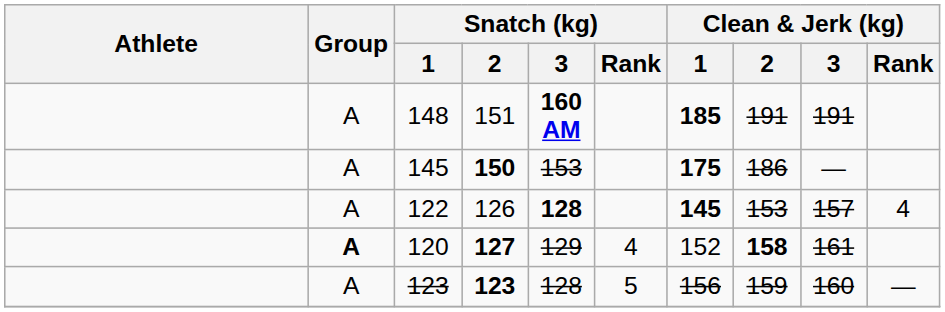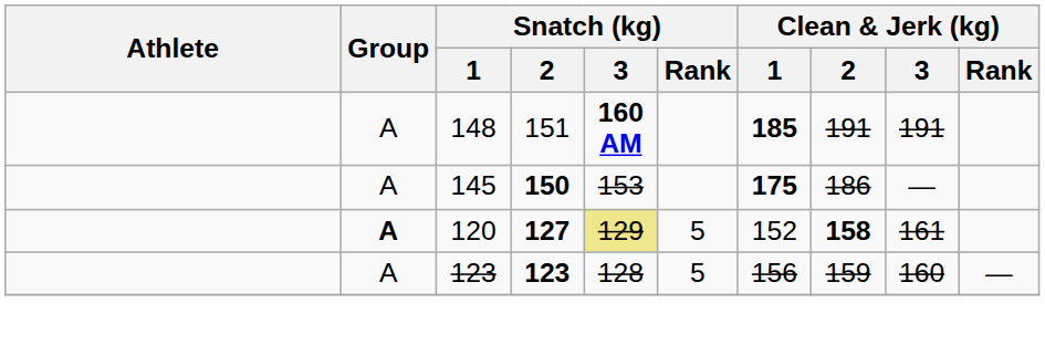 <table class = "wikitable sortable" style="text-align:center;">
 <tr>
 <th rowspan=2 class="unsortable" width=250>Athlete</th>
 <th rowspan=2 class="unsortable" width=50>Group</th>
 <th colspan=4>Snatch (kg)</th>
 <th colspan=4>Clean & Jerk (kg)</th>
 </tr>
 <tr>
 <th width=40 class="unsortable">1</th>
 <th width=40 class="unsortable">2</th>
 <th width=40 class="unsortable">3</th>
 <th width=40>Rank</th>
 <th width=40 class="unsortable">1</th>
 <th width=40 class="unsortable">2</th>
 <th width=40 class="unsortable">3</th>
 <th width=40>Rank</th>
 </tr>
 <tr>
 <td align=left></td>
 <td>A</td>
 <td>148</td>
 <td>151</td>
 <td><strong>160 <a href='#'>AM</a></strong></td>
 <td></td>
 <td><strong>185</strong></td>
 <td><s>191</s></td>
 <td><s>191</s></td>
 <td></td>
 </tr>
 <tr>
 <td align=left></td>
 <td>A</td>
 <td>145</td>
 <td><strong>150</strong></td>
 <td><s>153</s></td>
 <td></td>
 <td><strong>175</strong></td>
 <td><s>186</s></td>
 <td>—</td>
 <td></td>
 </tr>
 <tr>
 <td align=left></td>
-<td>A</td>
-<td>122</td>
-<td>126</td>
-<td><strong>128</strong></td>
-<td></td>
-<td><strong>145</strong></td>
-<td><s>153</s></td>
-<td><s>157</s></td>
-<td>4</td>
-</tr>
-<tr>
-<td align=left></td>
 <td><strong>A</strong></td>
 <td>120</td>
 <td><strong>127</strong></td>
-<td><s>129</s></td>
-<td>4</td>
+<td style="background: khaki;"><s>129</s></td>
+<td>5</td>
 <td>152</td>
 <td><strong>158</strong></td>
 <td><s>161</s></td>
 <td></td>
 </tr>
 <tr>
 <td align=left></td>
 <td>A</td>
 <td><s>123</s></td>
 <td><strong>123</strong></td>
 <td><s>128</s></td>
 <td>5</td>
 <td><s>156</s></td>
 <td><s>159</s></td>
 <td><s>160</s></td>
 <td>—</td>
 </tr>
 <tr>
 </tr>
 </table>
